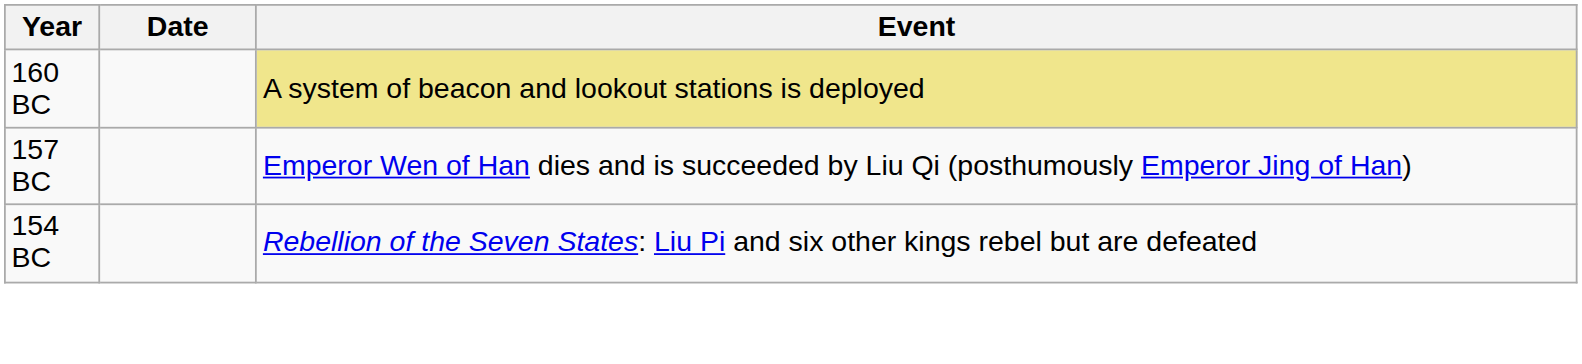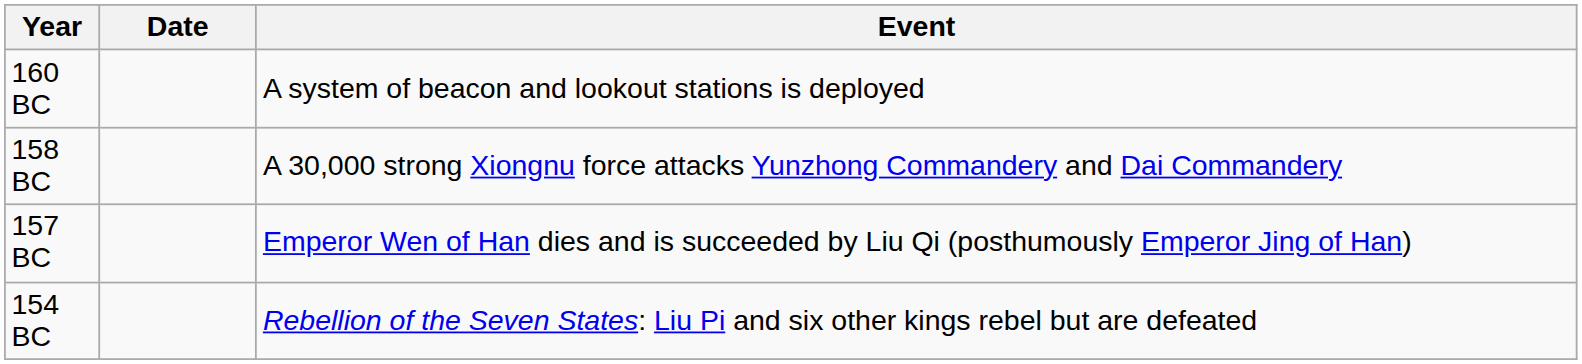 <table class="wikitable" style="width:100%;">
 <tr>
 <th style="width:6%">Year</th>
 <th style="width:10%">Date</th>
 <th>Event</th>
 </tr>
 <tr>
 <td>160 BC</td>
 <td></td>
-<td style="background: khaki;">A system of beacon and lookout stations is deployed</td>
+<td>A system of beacon and lookout stations is deployed</td>
+</tr>
+<tr>
+<td>158 BC</td>
+<td></td>
+<td>A 30,000 strong <a href='#'>Xiongnu</a> force attacks <a href='#'>Yunzhong Commandery</a> and <a href='#'>Dai Commandery</a></td>
 </tr>
 <tr>
 <td>157 BC</td>
 <td></td>
 <td><a href='#'>Emperor Wen of Han</a> dies and is succeeded by Liu Qi (posthumously <a href='#'>Emperor Jing of Han</a>)</td>
 </tr>
 <tr>
 <td>154 BC</td>
 <td></td>
 <td><em><a href='#'>Rebellion of the Seven States</a></em>: <a href='#'>Liu Pi</a> and six other kings rebel but are defeated</td>
 </tr>
 </table>
